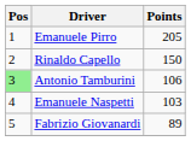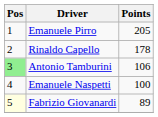 <table class="wikitable" style="font-size: 85%;">
 <tr>
 <th>Pos</th>
 <th>Driver</th>
 <th>Points</th>
 </tr>
 <tr>
 <td>1</td>
 <td> <a href='#'>Emanuele Pirro</a></td>
 <td align="right">205</td>
 </tr>
 <tr>
 <td>2</td>
 <td> <a href='#'>Rinaldo Capello</a></td>
-<td align="right">150</td>
+<td align="right">178</td>
 </tr>
 <tr>
 <td style="background: lightgreen;">3</td>
 <td> <a href='#'>Antonio Tamburini</a></td>
 <td align="right">106</td>
 </tr>
 <tr>
 <td>4</td>
 <td> <a href='#'>Emanuele Naspetti</a></td>
-<td align="right">103</td>
+<td align="right">100</td>
 </tr>
 <tr>
-<td>5</td>
+<td style="background: lightyellow;">5</td>
 <td> <a href='#'>Fabrizio Giovanardi</a></td>
 <td align="right">89</td>
 </tr>
 <tr>
 </tr>
 </table>
